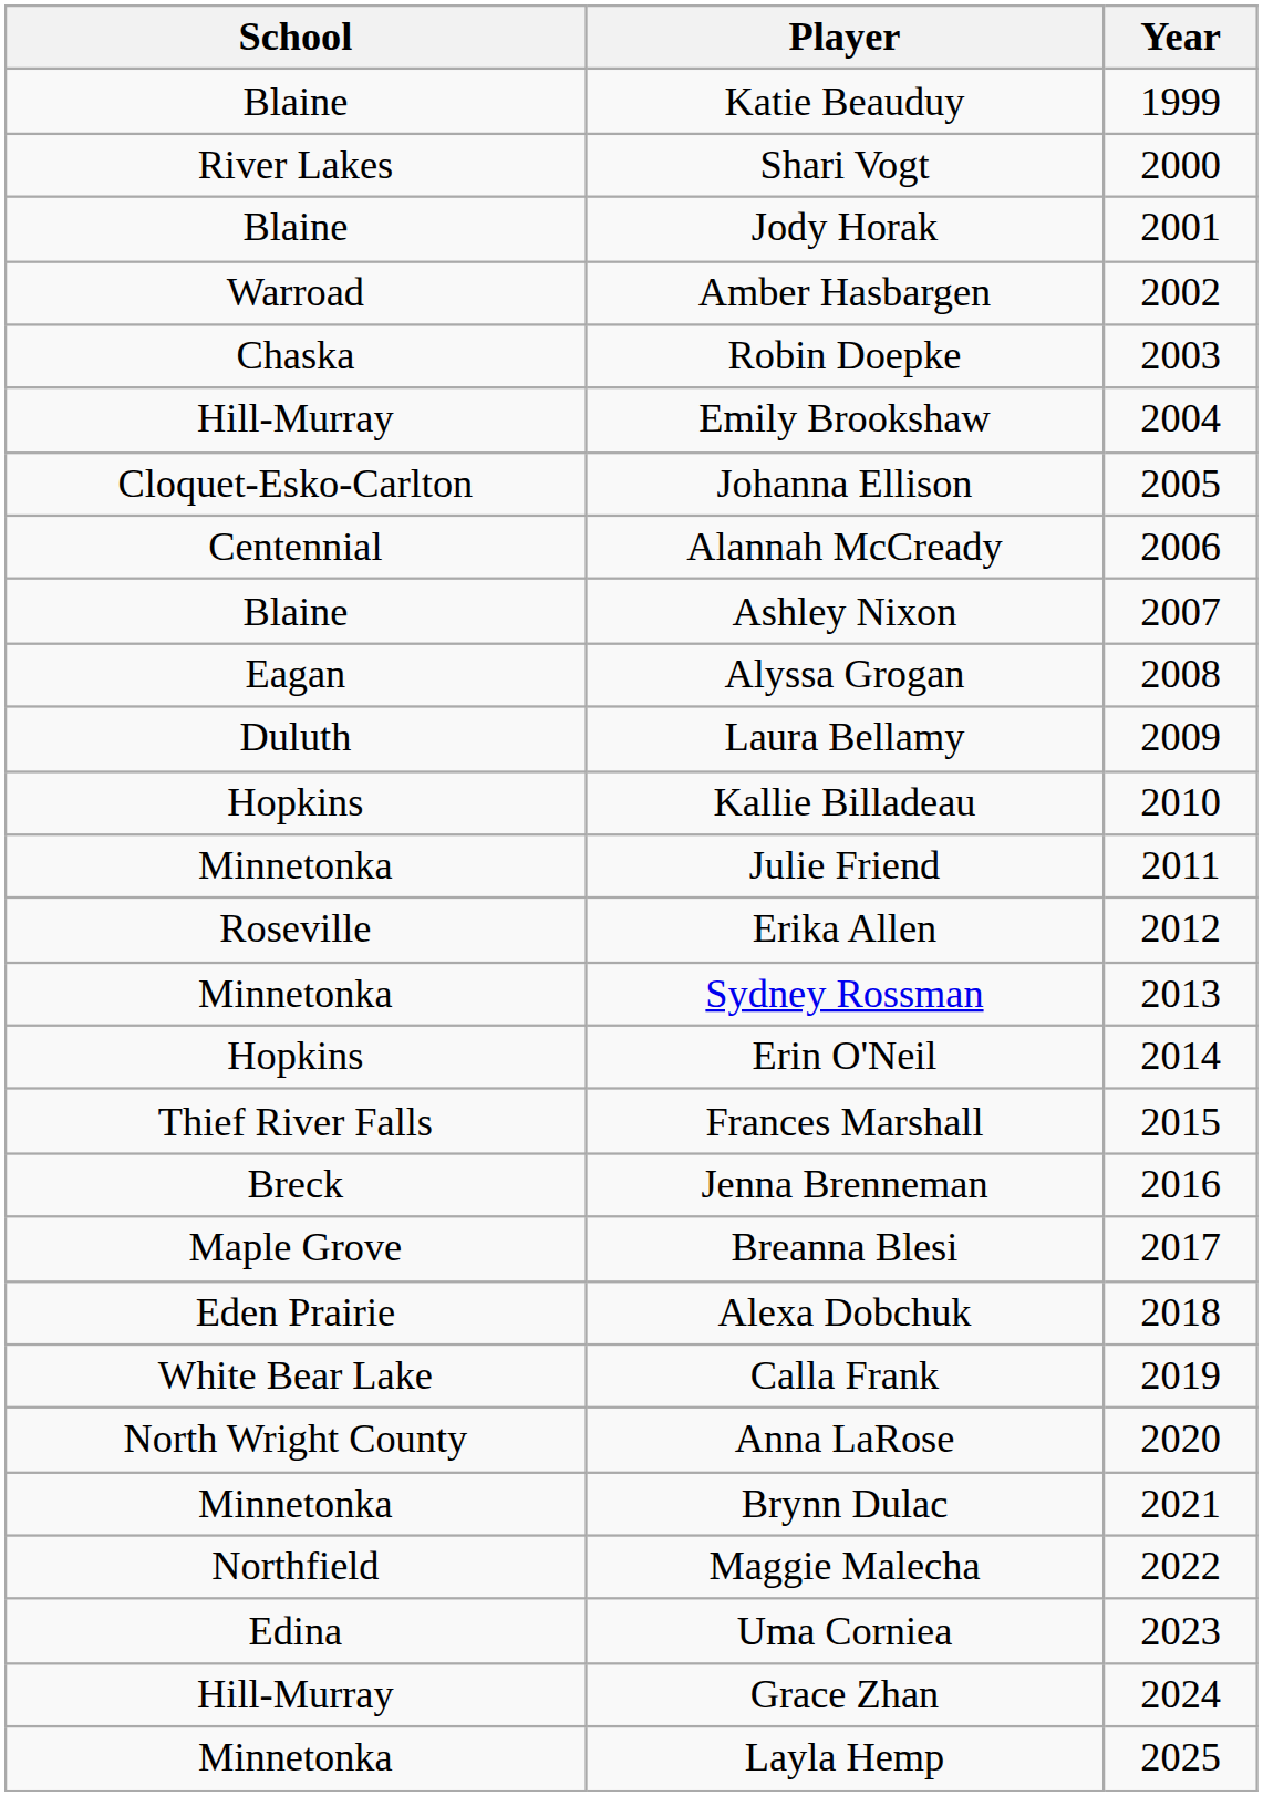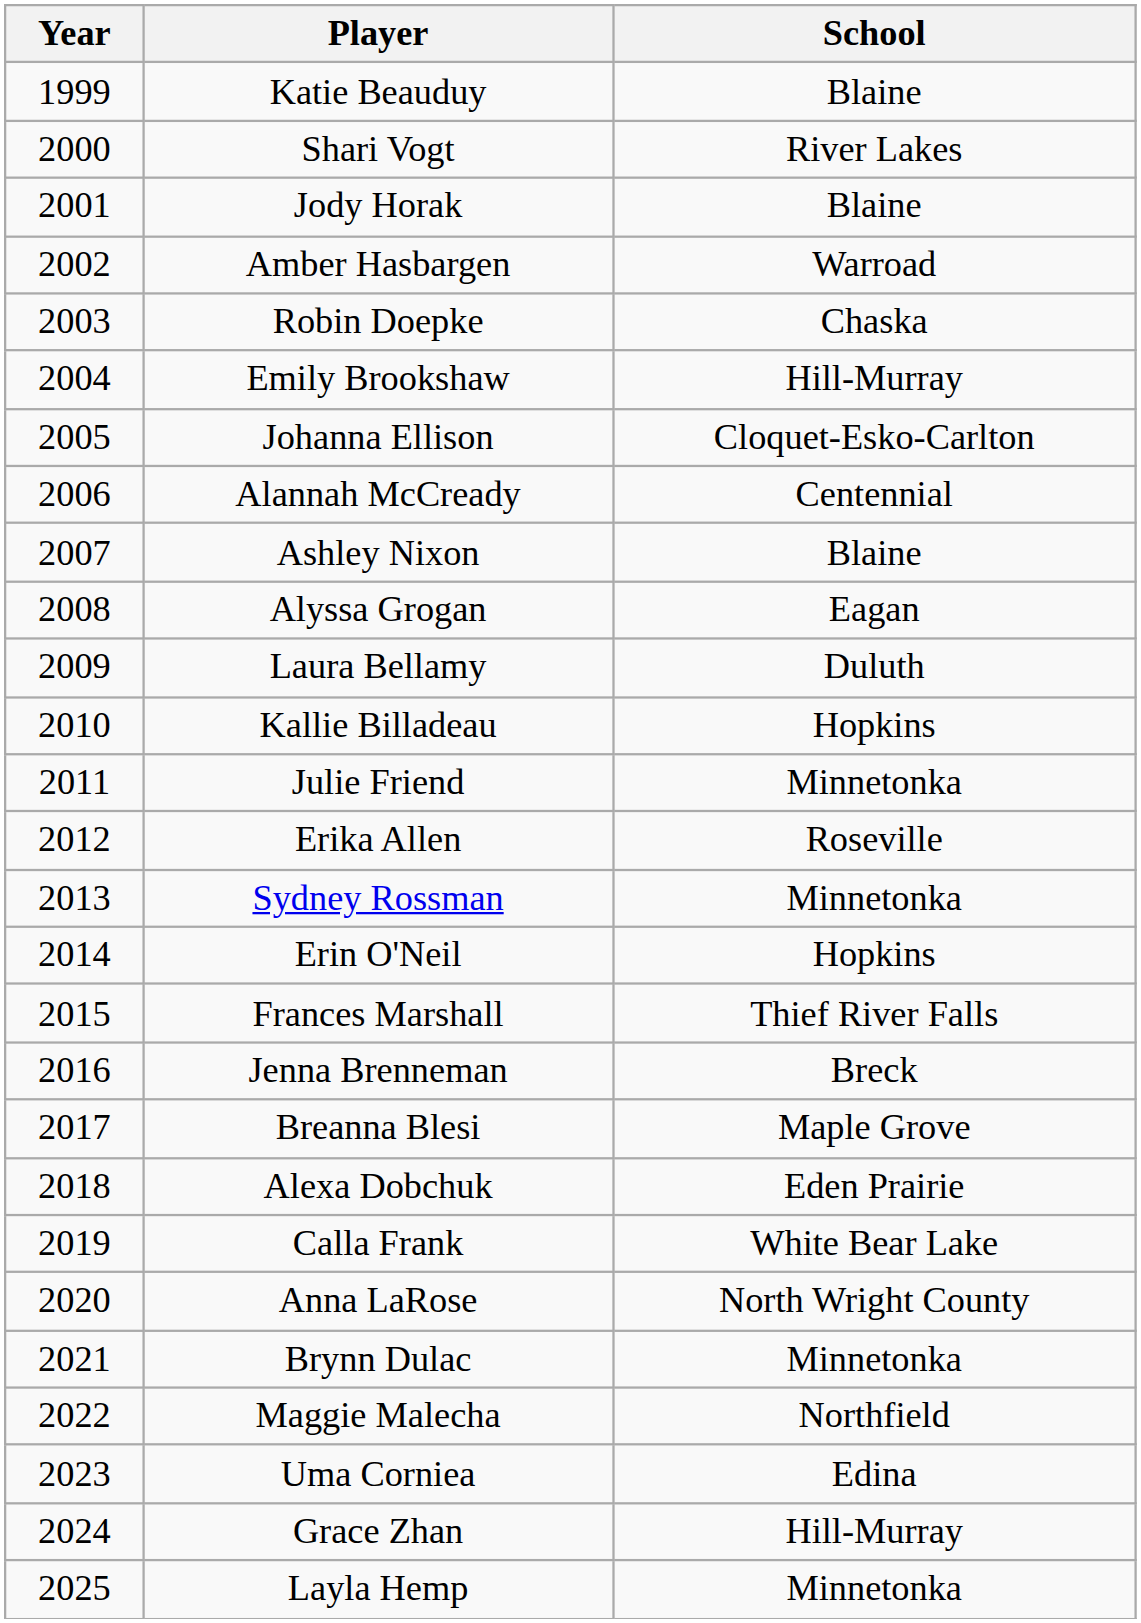 <table class="wikitable sortable" width="80%" style="text-align:center">
 <tr align="center">
+<th><strong>Year</strong></th>
+<th><strong>Player</strong></th>
 <th><strong>School</strong></th>
-<th><strong>Player</strong></th>
-<th><strong>Year</strong></th>
 </tr>
 <tr>
+<td>1999</td>
+<td>Katie Beauduy</td>
 <td>Blaine</td>
-<td>Katie Beauduy</td>
-<td>1999</td>
 </tr>
 <tr>
+<td>2000</td>
+<td>Shari Vogt</td>
 <td>River Lakes</td>
-<td>Shari Vogt</td>
-<td>2000</td>
 </tr>
 <tr>
+<td>2001</td>
+<td>Jody Horak</td>
 <td>Blaine</td>
-<td>Jody Horak</td>
-<td>2001</td>
 </tr>
 <tr>
+<td>2002</td>
+<td>Amber Hasbargen</td>
 <td>Warroad</td>
-<td>Amber Hasbargen</td>
-<td>2002</td>
 </tr>
 <tr>
+<td>2003</td>
+<td>Robin Doepke</td>
 <td>Chaska</td>
-<td>Robin Doepke</td>
-<td>2003</td>
 </tr>
 <tr>
+<td>2004</td>
+<td>Emily Brookshaw</td>
 <td>Hill-Murray</td>
-<td>Emily Brookshaw</td>
-<td>2004</td>
 </tr>
 <tr>
+<td>2005</td>
+<td>Johanna Ellison</td>
 <td>Cloquet-Esko-Carlton</td>
-<td>Johanna Ellison</td>
-<td>2005</td>
 </tr>
 <tr>
+<td>2006</td>
+<td>Alannah McCready</td>
 <td>Centennial</td>
-<td>Alannah McCready</td>
-<td>2006</td>
 </tr>
 <tr>
+<td>2007</td>
+<td>Ashley Nixon</td>
 <td>Blaine</td>
-<td>Ashley Nixon</td>
-<td>2007</td>
 </tr>
 <tr>
+<td>2008</td>
+<td>Alyssa Grogan</td>
 <td>Eagan</td>
-<td>Alyssa Grogan</td>
-<td>2008</td>
 </tr>
 <tr>
+<td>2009</td>
+<td>Laura Bellamy</td>
 <td>Duluth</td>
-<td>Laura Bellamy</td>
-<td>2009</td>
 </tr>
 <tr>
+<td>2010</td>
+<td>Kallie Billadeau</td>
 <td>Hopkins</td>
-<td>Kallie Billadeau</td>
-<td>2010</td>
 </tr>
 <tr>
+<td>2011</td>
+<td>Julie Friend</td>
 <td>Minnetonka</td>
-<td>Julie Friend</td>
-<td>2011</td>
 </tr>
 <tr>
+<td>2012</td>
+<td>Erika Allen</td>
 <td>Roseville</td>
-<td>Erika Allen</td>
-<td>2012</td>
 </tr>
 <tr>
+<td>2013</td>
+<td><a href='#'>Sydney Rossman</a></td>
 <td>Minnetonka</td>
-<td><a href='#'>Sydney Rossman</a></td>
-<td>2013</td>
 </tr>
 <tr>
+<td>2014</td>
+<td>Erin O'Neil</td>
 <td>Hopkins</td>
-<td>Erin O'Neil</td>
-<td>2014</td>
 </tr>
 <tr>
+<td>2015</td>
+<td>Frances Marshall</td>
 <td>Thief River Falls</td>
-<td>Frances Marshall</td>
-<td>2015</td>
 </tr>
 <tr>
+<td>2016</td>
+<td>Jenna Brenneman</td>
 <td>Breck</td>
-<td>Jenna Brenneman</td>
-<td>2016</td>
 </tr>
 <tr>
+<td>2017</td>
+<td>Breanna Blesi</td>
 <td>Maple Grove</td>
-<td>Breanna Blesi</td>
-<td>2017</td>
 </tr>
 <tr>
+<td>2018</td>
+<td>Alexa Dobchuk</td>
 <td>Eden Prairie</td>
-<td>Alexa Dobchuk</td>
-<td>2018</td>
 </tr>
 <tr>
+<td>2019</td>
+<td>Calla Frank</td>
 <td>White Bear Lake</td>
-<td>Calla Frank</td>
-<td>2019</td>
 </tr>
 <tr>
+<td>2020</td>
+<td>Anna LaRose</td>
 <td>North Wright County</td>
-<td>Anna LaRose</td>
-<td>2020</td>
 </tr>
 <tr>
+<td>2021</td>
+<td>Brynn Dulac</td>
 <td>Minnetonka</td>
-<td>Brynn Dulac</td>
-<td>2021</td>
 </tr>
 <tr>
+<td>2022</td>
+<td>Maggie Malecha</td>
 <td>Northfield</td>
-<td>Maggie Malecha</td>
-<td>2022</td>
 </tr>
 <tr>
+<td>2023</td>
+<td>Uma Corniea</td>
 <td>Edina</td>
-<td>Uma Corniea</td>
-<td>2023</td>
 </tr>
 <tr>
+<td>2024</td>
+<td>Grace Zhan</td>
 <td>Hill-Murray</td>
-<td>Grace Zhan</td>
-<td>2024</td>
 </tr>
 <tr>
+<td>2025</td>
+<td>Layla Hemp</td>
 <td>Minnetonka</td>
-<td>Layla Hemp</td>
-<td>2025</td>
 </tr>
 </table>
